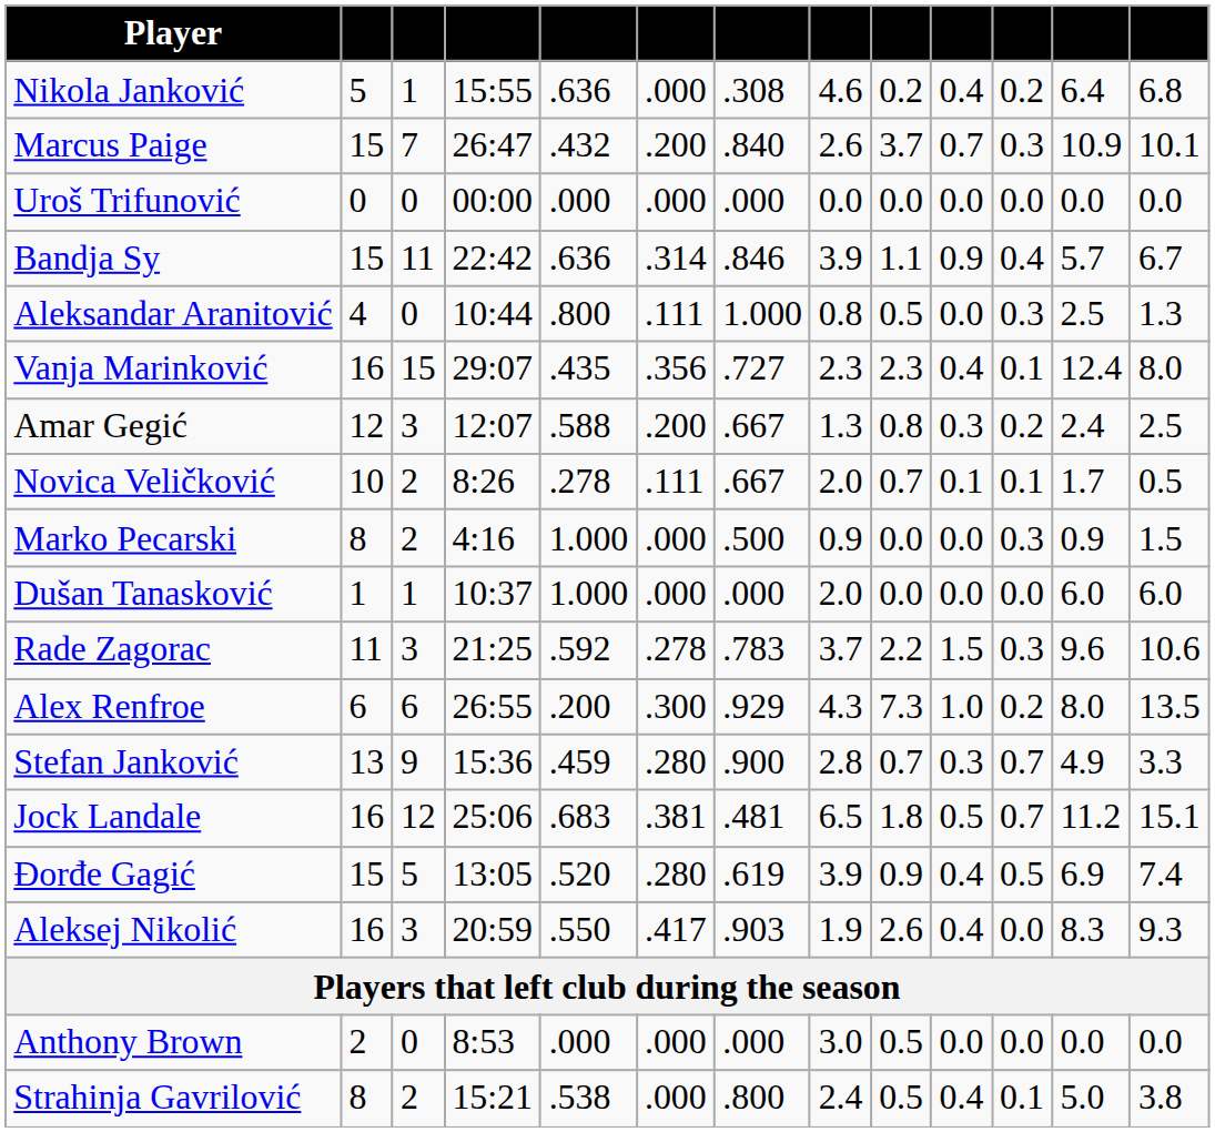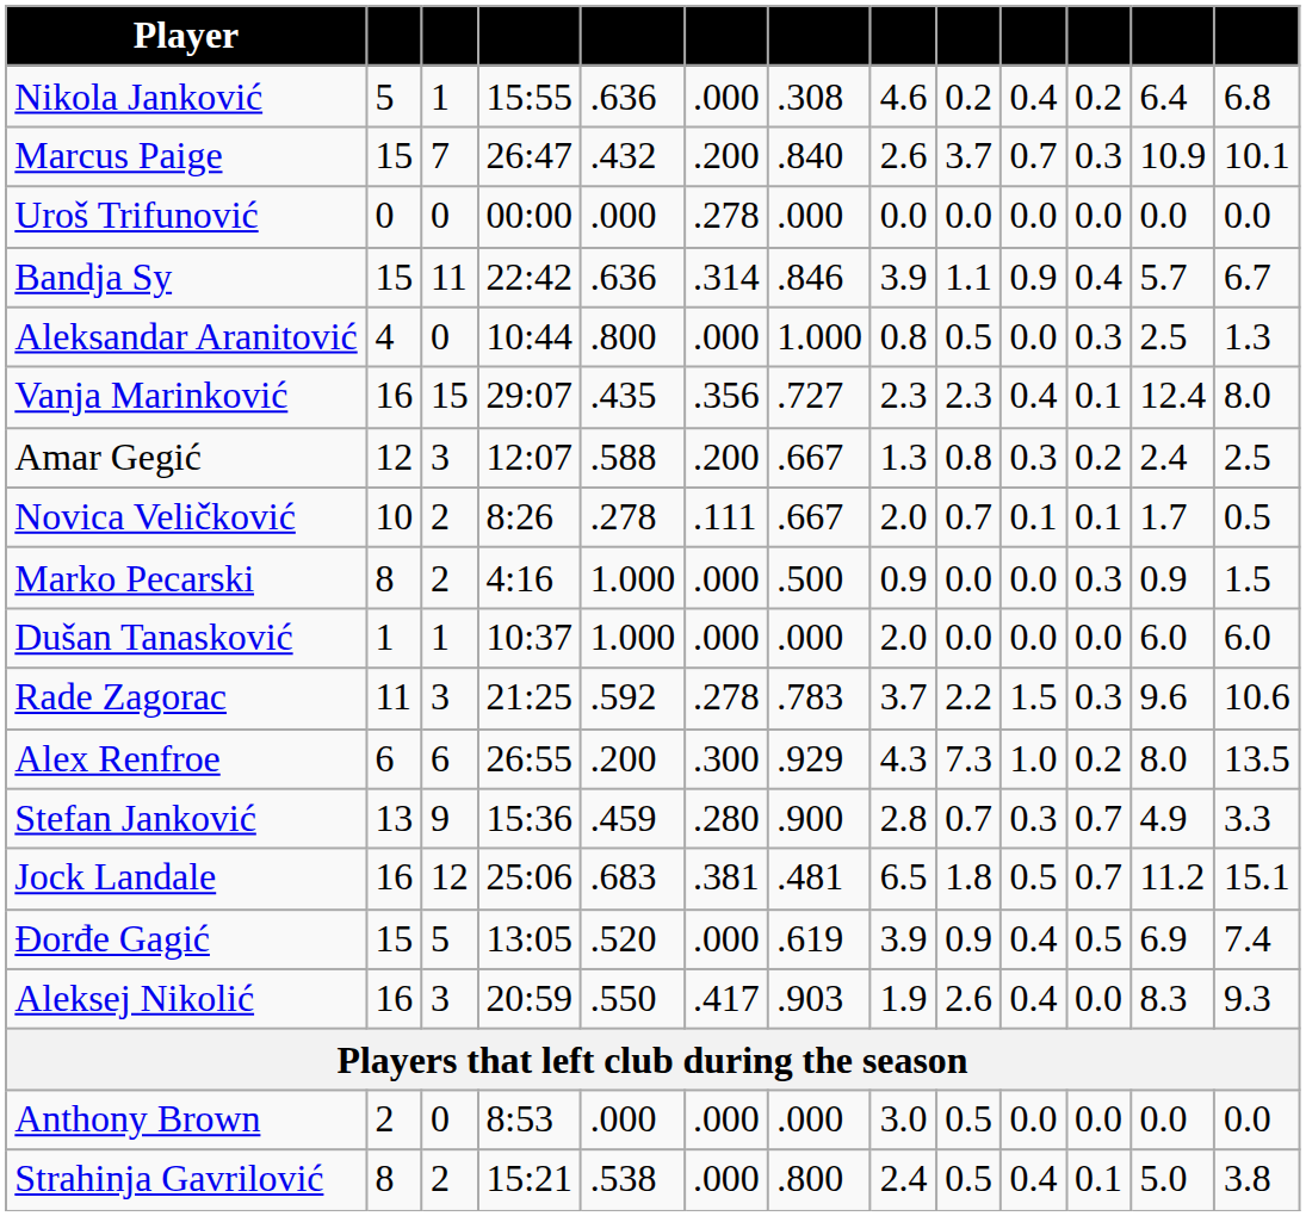 <table class="wikitable sortable">
 <tr>
 <th style="background:#000000; color:white; text-align:center;">Player</th>
 <th style="background:#000000; color:white; text-align:center;"></th>
 <th style="background:#000000; color:white; text-align:center;"></th>
 <th style="background:#000000; color:white; text-align:center;"></th>
 <th style="background:#000000; color:white; text-align:center;"></th>
 <th style="background:#000000; color:white; text-align:center;"></th>
 <th style="background:#000000; color:white; text-align:center;"></th>
 <th style="background:#000000; color:white; text-align:center;"></th>
 <th style="background:#000000; color:white; text-align:center;"></th>
 <th style="background:#000000; color:white; text-align:center;"></th>
 <th style="background:#000000; color:white; text-align:center;"></th>
 <th style="background:#000000; color:white; text-align:center;"></th>
 <th style="background:#000000; color:white; text-align:center;"></th>
 </tr>
 <tr>
 <td><a href='#'>Nikola Janković</a></td>
 <td>5</td>
 <td>1</td>
 <td>15:55</td>
 <td>.636</td>
 <td>.000</td>
 <td>.308</td>
 <td>4.6</td>
 <td>0.2</td>
 <td>0.4</td>
 <td>0.2</td>
 <td>6.4</td>
 <td>6.8</td>
 </tr>
 <tr>
 <td><a href='#'>Marcus Paige</a></td>
 <td>15</td>
 <td>7</td>
 <td>26:47</td>
 <td>.432</td>
 <td>.200</td>
 <td>.840</td>
 <td>2.6</td>
 <td>3.7</td>
 <td>0.7</td>
 <td>0.3</td>
 <td>10.9</td>
 <td>10.1</td>
 </tr>
 <tr>
 <td><a href='#'>Uroš Trifunović</a></td>
 <td>0</td>
 <td>0</td>
 <td>00:00</td>
 <td>.000</td>
-<td>.000</td>
+<td>.278</td>
 <td>.000</td>
 <td>0.0</td>
 <td>0.0</td>
 <td>0.0</td>
 <td>0.0</td>
 <td>0.0</td>
 <td>0.0</td>
 </tr>
 <tr>
 <td><a href='#'>Bandja Sy</a></td>
 <td>15</td>
 <td>11</td>
 <td>22:42</td>
 <td>.636</td>
 <td>.314</td>
 <td>.846</td>
 <td>3.9</td>
 <td>1.1</td>
 <td>0.9</td>
 <td>0.4</td>
 <td>5.7</td>
 <td>6.7</td>
 </tr>
 <tr>
 <td><a href='#'>Aleksandar Aranitović</a></td>
 <td>4</td>
 <td>0</td>
 <td>10:44</td>
 <td>.800</td>
-<td>.111</td>
+<td>.000</td>
 <td>1.000</td>
 <td>0.8</td>
 <td>0.5</td>
 <td>0.0</td>
 <td>0.3</td>
 <td>2.5</td>
 <td>1.3</td>
 </tr>
 <tr>
 <td><a href='#'>Vanja Marinković</a></td>
 <td>16</td>
 <td>15</td>
 <td>29:07</td>
 <td>.435</td>
 <td>.356</td>
 <td>.727</td>
 <td>2.3</td>
 <td>2.3</td>
 <td>0.4</td>
 <td>0.1</td>
 <td>12.4</td>
 <td>8.0</td>
 </tr>
 <tr>
 <td>Amar Gegić</td>
 <td>12</td>
 <td>3</td>
 <td>12:07</td>
 <td>.588</td>
 <td>.200</td>
 <td>.667</td>
 <td>1.3</td>
 <td>0.8</td>
 <td>0.3</td>
 <td>0.2</td>
 <td>2.4</td>
 <td>2.5</td>
 </tr>
 <tr>
 <td><a href='#'>Novica Veličković</a></td>
 <td>10</td>
 <td>2</td>
 <td>8:26</td>
 <td>.278</td>
 <td>.111</td>
 <td>.667</td>
 <td>2.0</td>
 <td>0.7</td>
 <td>0.1</td>
 <td>0.1</td>
 <td>1.7</td>
 <td>0.5</td>
 </tr>
 <tr>
 <td><a href='#'>Marko Pecarski</a></td>
 <td>8</td>
 <td>2</td>
 <td>4:16</td>
 <td>1.000</td>
 <td>.000</td>
 <td>.500</td>
 <td>0.9</td>
 <td>0.0</td>
 <td>0.0</td>
 <td>0.3</td>
 <td>0.9</td>
 <td>1.5</td>
 </tr>
 <tr>
 <td><a href='#'>Dušan Tanasković</a></td>
 <td>1</td>
 <td>1</td>
 <td>10:37</td>
 <td>1.000</td>
 <td>.000</td>
 <td>.000</td>
 <td>2.0</td>
 <td>0.0</td>
 <td>0.0</td>
 <td>0.0</td>
 <td>6.0</td>
 <td>6.0</td>
 </tr>
 <tr>
 <td><a href='#'>Rade Zagorac</a></td>
 <td>11</td>
 <td>3</td>
 <td>21:25</td>
 <td>.592</td>
 <td>.278</td>
 <td>.783</td>
 <td>3.7</td>
 <td>2.2</td>
 <td>1.5</td>
 <td>0.3</td>
 <td>9.6</td>
 <td>10.6</td>
 </tr>
 <tr>
 <td><a href='#'>Alex Renfroe</a></td>
 <td>6</td>
 <td>6</td>
 <td>26:55</td>
 <td>.200</td>
 <td>.300</td>
 <td>.929</td>
 <td>4.3</td>
 <td>7.3</td>
 <td>1.0</td>
 <td>0.2</td>
 <td>8.0</td>
 <td>13.5</td>
 </tr>
 <tr>
 <td><a href='#'>Stefan Janković</a></td>
 <td>13</td>
 <td>9</td>
 <td>15:36</td>
 <td>.459</td>
 <td>.280</td>
 <td>.900</td>
 <td>2.8</td>
 <td>0.7</td>
 <td>0.3</td>
 <td>0.7</td>
 <td>4.9</td>
 <td>3.3</td>
 </tr>
 <tr>
 <td><a href='#'>Jock Landale</a></td>
 <td>16</td>
 <td>12</td>
 <td>25:06</td>
 <td>.683</td>
 <td>.381</td>
 <td>.481</td>
 <td>6.5</td>
 <td>1.8</td>
 <td>0.5</td>
 <td>0.7</td>
 <td>11.2</td>
 <td>15.1</td>
 </tr>
 <tr>
 <td><a href='#'>Đorđe Gagić</a></td>
 <td>15</td>
 <td>5</td>
 <td>13:05</td>
 <td>.520</td>
-<td>.280</td>
+<td>.000</td>
 <td>.619</td>
 <td>3.9</td>
 <td>0.9</td>
 <td>0.4</td>
 <td>0.5</td>
 <td>6.9</td>
 <td>7.4</td>
 </tr>
 <tr>
 <td><a href='#'>Aleksej Nikolić</a></td>
 <td>16</td>
 <td>3</td>
 <td>20:59</td>
 <td>.550</td>
 <td>.417</td>
 <td>.903</td>
 <td>1.9</td>
 <td>2.6</td>
 <td>0.4</td>
 <td>0.0</td>
 <td>8.3</td>
 <td>9.3</td>
 </tr>
 <tr>
 <th colspan="13">Players that left club during the season</th>
 </tr>
 <tr>
 <td><a href='#'>Anthony Brown</a></td>
 <td>2</td>
 <td>0</td>
 <td>8:53</td>
 <td>.000</td>
 <td>.000</td>
 <td>.000</td>
 <td>3.0</td>
 <td>0.5</td>
 <td>0.0</td>
 <td>0.0</td>
 <td>0.0</td>
 <td>0.0</td>
 </tr>
 <tr>
 <td><a href='#'>Strahinja Gavrilović</a></td>
 <td>8</td>
 <td>2</td>
 <td>15:21</td>
 <td>.538</td>
 <td>.000</td>
 <td>.800</td>
 <td>2.4</td>
 <td>0.5</td>
 <td>0.4</td>
 <td>0.1</td>
 <td>5.0</td>
 <td>3.8</td>
 </tr>
 </table>
